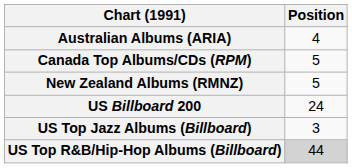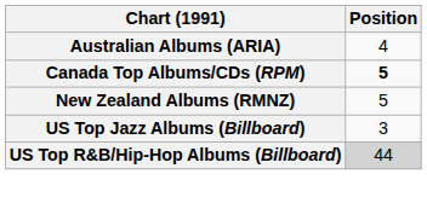 <table class="wikitable sortable plainrowheaders" style="text-align:center">
 <tr>
 <th scope="col">Chart (1991)</th>
 <th scope="col">Position</th>
 </tr>
 <tr>
 <th scope="row">Australian Albums (ARIA)</th>
 <td>4</td>
 </tr>
 <tr>
 <th scope="row">Canada Top Albums/CDs (<em>RPM</em>)</th>
-<td>5</td>
+<td><strong>5</strong></td>
 </tr>
 <tr>
 <th scope="row">New Zealand Albums (RMNZ)</th>
 <td>5</td>
-</tr>
-<tr>
-<th scope="row">US <em>Billboard</em> 200</th>
-<td>24</td>
 </tr>
 <tr>
 <th scope="row">US Top Jazz Albums (<em>Billboard</em>)</th>
 <td>3</td>
 </tr>
 <tr>
 <th scope="row">US Top R&B/Hip-Hop Albums (<em>Billboard</em>)</th>
 <td style="background: lightgrey;">44</td>
 </tr>
 </table>
